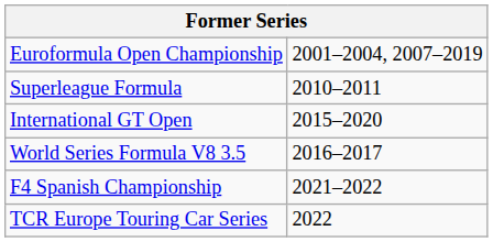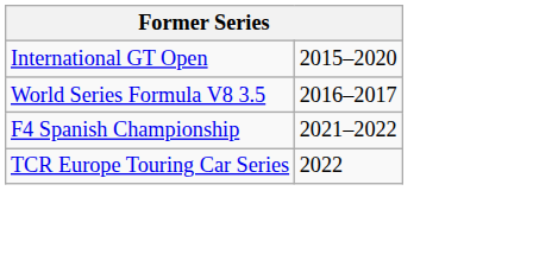 <table class="wikitable" border="1" style="font-size:85%;">
 <tr>
 <th colspan="2">Former Series</th>
-</tr>
-<tr>
-<td><a href='#'>Euroformula Open Championship</a></td>
-<td>2001–2004, 2007–2019</td>
-</tr>
-<tr>
-<td><a href='#'>Superleague Formula</a></td>
-<td>2010–2011</td>
 </tr>
 <tr>
 <td><a href='#'>International GT Open</a></td>
 <td>2015–2020</td>
 </tr>
 <tr>
 <td><a href='#'>World Series Formula V8 3.5</a></td>
 <td>2016–2017</td>
 </tr>
 <tr>
 <td><a href='#'>F4 Spanish Championship</a></td>
 <td>2021–2022</td>
 </tr>
 <tr>
 <td><a href='#'>TCR Europe Touring Car Series</a></td>
 <td>2022</td>
 </tr>
 </table>
